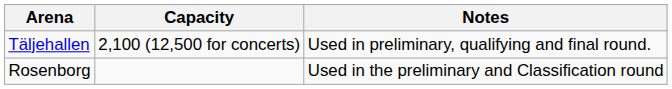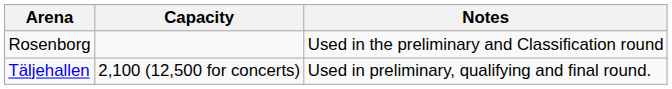 <table class="wikitable">
 <tr>
 <th>Arena</th>
 <th>Capacity</th>
 <th>Notes</th>
 </tr>
 <tr>
+<td>Rosenborg</td>
+<td></td>
+<td>Used in the preliminary and Classification round</td>
+</tr>
+<tr>
 <td><a href='#'>Täljehallen</a></td>
 <td>2,100 (12,500 for concerts)</td>
 <td>Used in preliminary, qualifying and final round.</td>
 </tr>
-<tr>
-<td>Rosenborg</td>
-<td></td>
-<td>Used in the preliminary and Classification round</td>
-</tr>
 </table>
